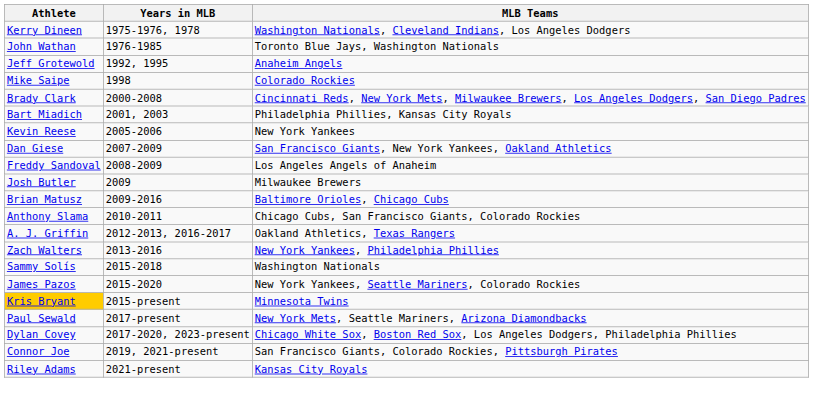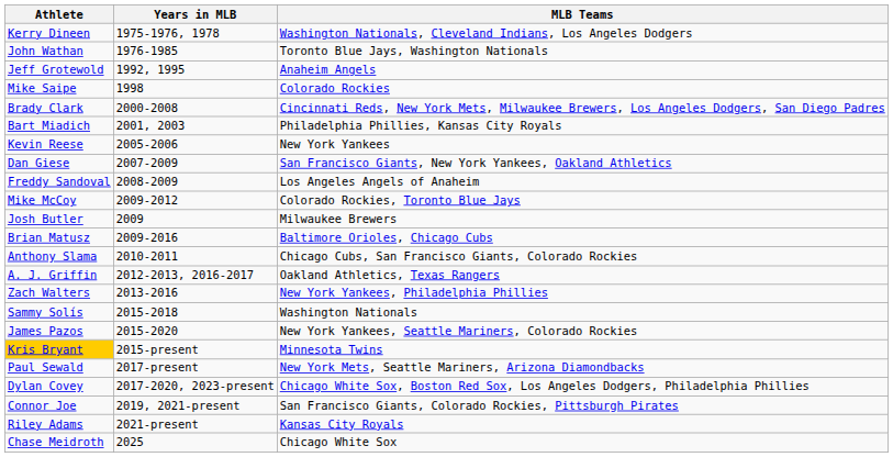 <table class="wikitable">
 <tr>
 <th>Athlete</th>
 <th>Years in MLB</th>
 <th>MLB Teams</th>
 </tr>
 <tr>
 <td><a href='#'>Kerry Dineen</a></td>
 <td>1975-1976, 1978</td>
 <td><a href='#'>Washington Nationals</a>, <a href='#'>Cleveland Indians</a>, Los Angeles Dodgers</td>
 </tr>
 <tr>
 <td><a href='#'>John Wathan</a></td>
 <td>1976-1985</td>
 <td>Toronto Blue Jays, Washington Nationals</td>
 </tr>
 <tr>
 <td><a href='#'>Jeff Grotewold</a></td>
 <td>1992, 1995</td>
 <td><a href='#'>Anaheim Angels</a></td>
 </tr>
 <tr>
 <td><a href='#'>Mike Saipe</a></td>
 <td>1998</td>
 <td><a href='#'>Colorado Rockies</a></td>
 </tr>
 <tr>
 <td><a href='#'>Brady Clark</a></td>
 <td>2000-2008</td>
 <td><a href='#'>Cincinnati Reds</a>, <a href='#'>New York Mets</a>, <a href='#'>Milwaukee Brewers</a>, <a href='#'>Los Angeles Dodgers</a>, <a href='#'>San Diego Padres</a></td>
 </tr>
 <tr>
 <td><a href='#'>Bart Miadich</a></td>
 <td>2001, 2003</td>
 <td>Philadelphia Phillies, Kansas City Royals</td>
 </tr>
 <tr>
 <td><a href='#'>Kevin Reese</a></td>
 <td>2005-2006</td>
 <td>New York Yankees</td>
 </tr>
 <tr>
 <td><a href='#'>Dan  Giese</a></td>
 <td>2007-2009</td>
 <td><a href='#'>San Francisco Giants</a>, New York Yankees, <a href='#'>Oakland Athletics</a></td>
 </tr>
 <tr>
 <td><a href='#'>Freddy Sandoval</a></td>
 <td>2008-2009</td>
 <td>Los Angeles Angels of Anaheim</td>
+</tr>
+<tr>
+<td><a href='#'>Mike McCoy</a></td>
+<td>2009-2012</td>
+<td>Colorado Rockies, <a href='#'>Toronto Blue Jays</a></td>
 </tr>
 <tr>
 <td><a href='#'>Josh Butler</a></td>
 <td>2009</td>
 <td>Milwaukee Brewers</td>
 </tr>
 <tr>
 <td><a href='#'>Brian Matusz</a></td>
 <td>2009-2016</td>
 <td><a href='#'>Baltimore Orioles</a>, <a href='#'>Chicago Cubs</a></td>
 </tr>
 <tr>
 <td><a href='#'>Anthony Slama</a></td>
 <td>2010-2011</td>
 <td>Chicago Cubs, San Francisco Giants, Colorado Rockies</td>
 </tr>
 <tr>
 <td><a href='#'>A. J. Griffin</a></td>
 <td>2012-2013, 2016-2017</td>
 <td>Oakland Athletics, <a href='#'>Texas Rangers</a></td>
 </tr>
 <tr>
 <td><a href='#'>Zach Walters</a></td>
 <td>2013-2016</td>
 <td><a href='#'>New York Yankees</a>, <a href='#'>Philadelphia Phillies</a></td>
 </tr>
 <tr>
 <td><a href='#'>Sammy Solís</a></td>
 <td>2015-2018</td>
 <td>Washington Nationals</td>
 </tr>
 <tr>
 <td><a href='#'>James Pazos</a></td>
 <td>2015-2020</td>
 <td>New York Yankees, <a href='#'>Seattle Mariners</a>, Colorado Rockies</td>
 </tr>
 <tr>
 <td bgcolor="#FFCC00"><a href='#'>Kris Bryant</a></td>
 <td>2015-present</td>
 <td><a href='#'>Minnesota Twins</a></td>
 </tr>
 <tr>
 <td><a href='#'>Paul Sewald</a></td>
 <td>2017-present</td>
 <td><a href='#'>New York Mets</a>, Seattle Mariners, <a href='#'>Arizona Diamondbacks</a></td>
 </tr>
 <tr>
 <td><a href='#'>Dylan Covey</a></td>
 <td>2017-2020, 2023-present</td>
 <td><a href='#'>Chicago White Sox</a>, <a href='#'>Boston Red Sox</a>, Los Angeles Dodgers, Philadelphia Phillies</td>
 </tr>
 <tr>
 <td><a href='#'>Connor Joe</a></td>
 <td>2019, 2021-present</td>
 <td>San Francisco Giants, Colorado Rockies, <a href='#'>Pittsburgh Pirates</a></td>
 </tr>
 <tr>
 <td><a href='#'>Riley Adams</a></td>
 <td>2021-present</td>
 <td><a href='#'>Kansas City Royals</a></td>
 </tr>
+<tr>
+<td><a href='#'>Chase Meidroth</a></td>
+<td>2025</td>
+<td>Chicago White Sox</td>
+</tr>
 </table>
